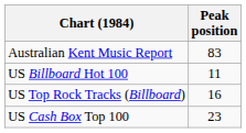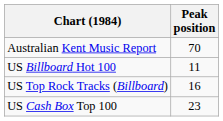 <table class="wikitable sortable">
 <tr>
 <th>Chart (1984)</th>
 <th>Peak<br>position</th>
 </tr>
 <tr>
 <td>Australian <a href='#'>Kent Music Report</a></td>
-<td align="center">83</td>
+<td align="center">70</td>
 </tr>
 <tr>
 <td>US <a href='#'><em>Billboard</em> Hot 100</a></td>
 <td align="center">11</td>
 </tr>
 <tr>
 <td>US <a href='#'>Top Rock Tracks</a> (<em><a href='#'>Billboard</a></em>)</td>
 <td align="center">16</td>
 </tr>
 <tr>
 <td>US <a href='#'><em>Cash Box</em></a> Top 100</td>
 <td style="text-align:center;">23</td>
 </tr>
 </table>
